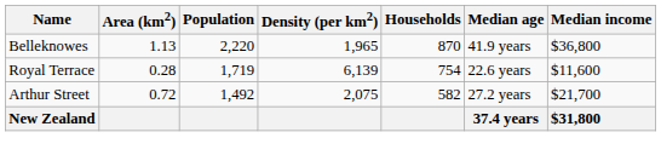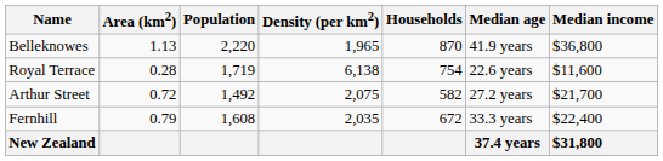 <table class="wikitable">
 <tr>
 <th>Name</th>
 <th>Area (km<sup>2</sup>)</th>
 <th>Population</th>
 <th>Density (per km<sup>2</sup>)</th>
 <th>Households</th>
 <th>Median age</th>
 <th>Median income</th>
 </tr>
 <tr>
 <td>Belleknowes</td>
 <td style="text-align:right;">1.13</td>
 <td style="text-align:right;">2,220</td>
 <td style="text-align:right;">1,965</td>
 <td style="text-align:right;">870</td>
 <td>41.9 years</td>
 <td>$36,800</td>
 </tr>
 <tr>
 <td>Royal Terrace</td>
 <td style="text-align:right;">0.28</td>
 <td style="text-align:right;">1,719</td>
-<td style="text-align:right;">6,139</td>
+<td style="text-align:right;">6,138</td>
 <td style="text-align:right;">754</td>
 <td>22.6 years</td>
 <td>$11,600</td>
 </tr>
 <tr>
 <td>Arthur Street</td>
 <td style="text-align:right;">0.72</td>
 <td style="text-align:right;">1,492</td>
 <td style="text-align:right;">2,075</td>
 <td style="text-align:right;">582</td>
 <td>27.2 years</td>
 <td>$21,700</td>
 </tr>
 <tr>
+<td>Fernhill</td>
+<td style="text-align:right;">0.79</td>
+<td style="text-align:right;">1,608</td>
+<td style="text-align:right;">2,035</td>
+<td style="text-align:right;">672</td>
+<td>33.3 years</td>
+<td>$22,400</td>
+</tr>
+<tr>
 <th>New Zealand</th>
 <th></th>
 <th></th>
 <th></th>
 <th></th>
 <th>37.4 years</th>
 <th style="text-align:left;">$31,800</th>
 </tr>
 </table>
